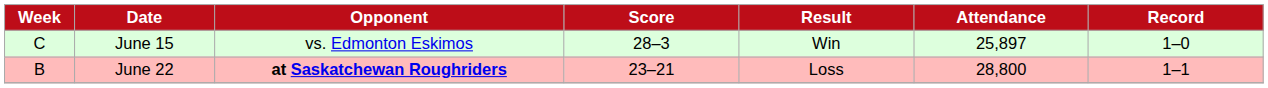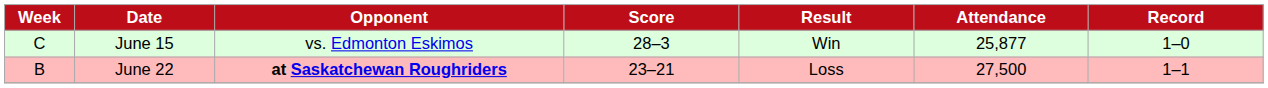 <table class="wikitable sortable">
 <tr>
 <th style="background:#bd0d18;color:#FFFFFF;"  width="4%">Week</th>
 <th style="background:#bd0d18;color:#FFFFFF;"  width="8%">Date</th>
 <th style="background:#bd0d18;color:#FFFFFF;"  width="20%">Opponent</th>
 <th style="background:#bd0d18;color:#FFFFFF;"  width="10%">Score</th>
 <th style="background:#bd0d18;color:#FFFFFF;"  width="10%">Result</th>
 <th style="background:#bd0d18;color:#FFFFFF;"  width="10%">Attendance</th>
 <th style="background:#bd0d18;color:#FFFFFF;"  width="10%">Record</th>
 </tr>
 <tr align="center" bgcolor="#ddffdd">
 <td>C</td>
 <td>June 15</td>
 <td>vs. <a href='#'>Edmonton Eskimos</a></td>
 <td>28–3</td>
 <td>Win</td>
-<td>25,897</td>
+<td>25,877</td>
 <td>1–0</td>
 </tr>
 <tr align="center" bgcolor="#ffbbbb">
 <td>B</td>
 <td>June 22</td>
 <td><strong>at <a href='#'>Saskatchewan Roughriders</a></strong></td>
 <td>23–21</td>
 <td>Loss</td>
-<td>28,800</td>
+<td>27,500</td>
 <td>1–1</td>
 </tr>
 <tr>
 </tr>
 </table>
